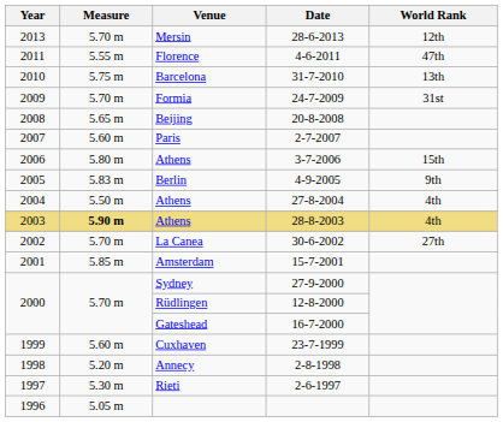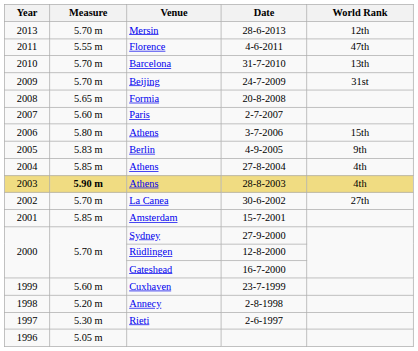 <table class="wikitable" width=45% style="font-size:90%; text-align:center;">
 <tr>
 <th>Year</th>
 <th>Measure</th>
 <th>Venue</th>
 <th>Date</th>
 <th>World Rank</th>
 </tr>
 <tr>
 <td>2013</td>
 <td>5.70 m</td>
 <td align="left"> <a href='#'>Mersin</a></td>
 <td>28-6-2013</td>
 <td>12th</td>
 </tr>
 <tr>
 <td>2011</td>
 <td>5.55 m</td>
 <td align="left"> <a href='#'>Florence</a></td>
 <td>4-6-2011</td>
 <td>47th</td>
 </tr>
 <tr>
 <td>2010</td>
-<td>5.75 m</td>
+<td>5.70 m</td>
 <td align="left"> <a href='#'>Barcelona</a></td>
 <td>31-7-2010</td>
 <td>13th</td>
 </tr>
 <tr>
 <td>2009</td>
 <td>5.70 m</td>
-<td align="left"> <a href='#'>Formia</a></td>
+<td align="left"> <a href='#'>Beijing</a></td>
 <td>24-7-2009</td>
 <td>31st</td>
 </tr>
 <tr>
 <td>2008</td>
 <td>5.65 m</td>
-<td align="left"> <a href='#'>Beijing</a></td>
+<td align="left"> <a href='#'>Formia</a></td>
 <td>20-8-2008</td>
 <td></td>
 </tr>
 <tr>
 <td>2007</td>
 <td>5.60 m</td>
 <td align="left"> <a href='#'>Paris</a></td>
 <td>2-7-2007</td>
 <td></td>
 </tr>
 <tr>
 <td>2006</td>
 <td>5.80 m</td>
 <td align="left"> <a href='#'>Athens</a></td>
 <td>3-7-2006</td>
 <td>15th</td>
 </tr>
 <tr>
 <td>2005</td>
 <td>5.83 m</td>
 <td align="left"> <a href='#'>Berlin</a></td>
 <td>4-9-2005</td>
 <td>9th</td>
 </tr>
 <tr>
 <td>2004</td>
-<td>5.50 m</td>
+<td>5.85 m</td>
 <td align="left"> <a href='#'>Athens</a></td>
 <td>27-8-2004</td>
 <td>4th</td>
 </tr>
 <tr bgcolor=#F0DC82>
 <td>2003</td>
 <td><strong>5.90 m</strong></td>
 <td align="left"> <a href='#'>Athens</a></td>
 <td>28-8-2003</td>
 <td>4th</td>
 </tr>
 <tr>
 <td>2002</td>
 <td>5.70 m</td>
 <td align="left"> <a href='#'>La Canea</a></td>
 <td>30-6-2002</td>
 <td>27th</td>
 </tr>
 <tr>
 <td>2001</td>
 <td>5.85 m</td>
 <td align="left"> <a href='#'>Amsterdam</a></td>
 <td>15-7-2001</td>
 <td></td>
 </tr>
 <tr>
 <td rowspan=3>2000</td>
 <td rowspan=3>5.70 m</td>
 <td align="left"> <a href='#'>Sydney</a></td>
 <td>27-9-2000</td>
 <td rowspan=3></td>
 </tr>
 <tr>
 <td align="left"> <a href='#'>Rüdlingen</a></td>
 <td>12-8-2000</td>
 </tr>
 <tr>
 <td align="left"> <a href='#'>Gateshead</a></td>
 <td>16-7-2000</td>
 </tr>
 <tr>
 <td>1999</td>
 <td>5.60 m</td>
 <td align="left"> <a href='#'>Cuxhaven</a></td>
 <td>23-7-1999</td>
 <td></td>
 </tr>
 <tr>
 <td>1998</td>
 <td>5.20 m</td>
 <td align="left"> <a href='#'>Annecy</a></td>
 <td>2-8-1998</td>
 <td></td>
 </tr>
 <tr>
 <td>1997</td>
 <td>5.30 m</td>
 <td align="left"> <a href='#'>Rieti</a></td>
 <td>2-6-1997</td>
 <td></td>
 </tr>
 <tr>
 <td>1996</td>
 <td>5.05 m</td>
 <td></td>
 <td></td>
 <td></td>
 </tr>
 </table>
